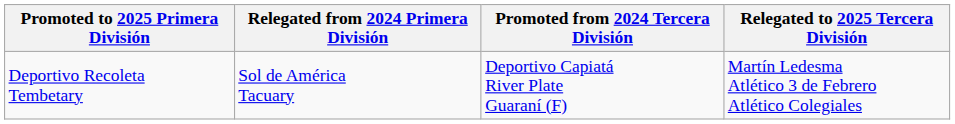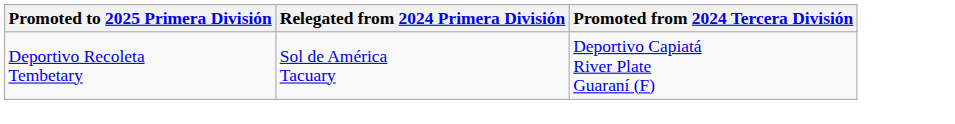 <table class="wikitable">
 <tr>
 <th>Promoted to <a href='#'>2025 Primera División</a></th>
 <th>Relegated from <a href='#'>2024 Primera División</a></th>
 <th>Promoted from <a href='#'>2024 Tercera División</a></th>
-<th>Relegated to <a href='#'>2025 Tercera División</a></th>
 </tr>
 <tr>
 <td><a href='#'>Deportivo Recoleta</a><br><a href='#'>Tembetary</a></td>
 <td><a href='#'>Sol de América</a><br><a href='#'>Tacuary</a></td>
 <td><a href='#'>Deportivo Capiatá</a> <br><a href='#'>River Plate</a> <br><a href='#'>Guaraní (F)</a> </td>
-<td><a href='#'>Martín Ledesma</a> <br><a href='#'>Atlético 3 de Febrero</a> <br><a href='#'>Atlético Colegiales</a> </td>
 </tr>
 </table>
